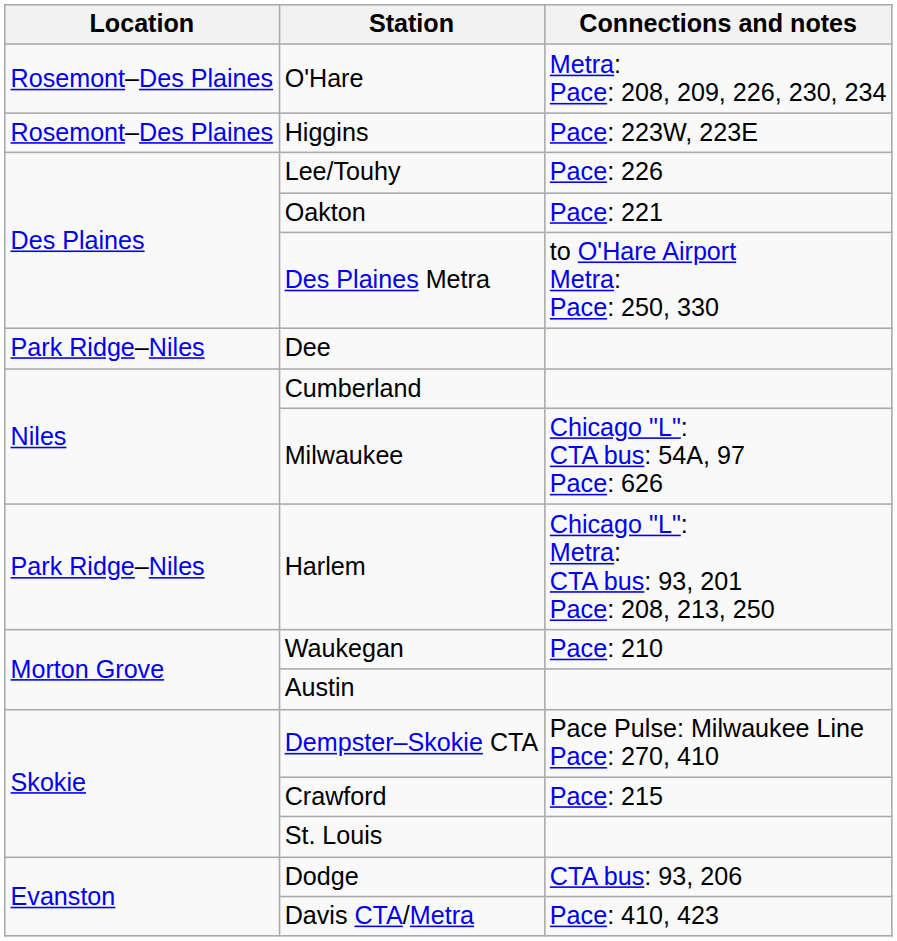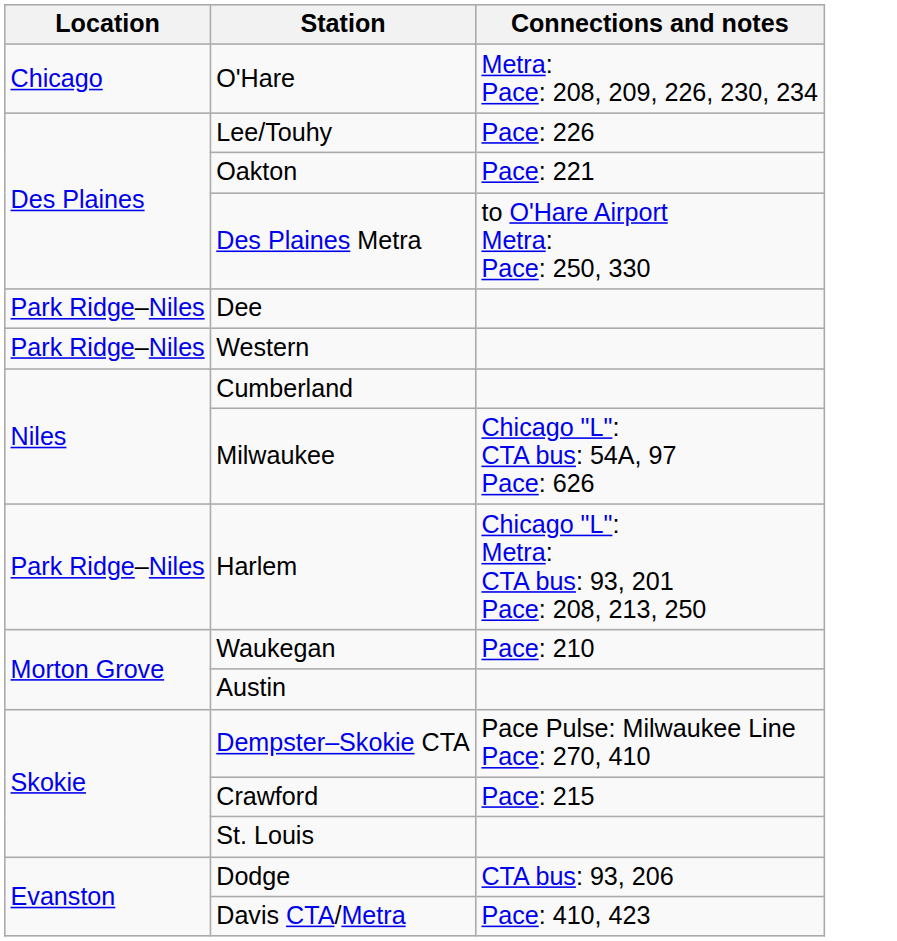 <table class="wikitable">
 <tr>
 <th>Location</th>
 <th>Station</th>
 <th>Connections and notes</th>
 </tr>
 <tr>
-<td><a href='#'>Rosemont</a>–<a href='#'>Des Plaines</a></td>
+<td><a href='#'>Chicago</a></td>
 <td>O'Hare</td>
 <td> <a href='#'>Metra</a>: <br> <a href='#'>Pace</a>: 208, 209, 226, 230, 234</td>
-</tr>
-<tr>
-<td><a href='#'>Rosemont</a>–<a href='#'>Des Plaines</a></td>
-<td>Higgins</td>
-<td> <a href='#'>Pace</a>: 223W, 223E</td>
 </tr>
 <tr>
 <td rowspan=3><a href='#'>Des Plaines</a></td>
 <td>Lee/Touhy</td>
 <td> <a href='#'>Pace</a>: 226</td>
 </tr>
 <tr>
 <td>Oakton</td>
 <td> <a href='#'>Pace</a>: 221</td>
 </tr>
 <tr>
 <td><a href='#'>Des Plaines</a> Metra</td>
 <td>  to  <a href='#'>O'Hare Airport</a><br>  <a href='#'>Metra</a>:  <br> <a href='#'>Pace</a>: 250, 330</td>
 </tr>
 <tr>
 <td><a href='#'>Park Ridge</a>–<a href='#'>Niles</a></td>
 <td>Dee</td>
+<td></td>
+</tr>
+<tr>
+<td><a href='#'>Park Ridge</a>–<a href='#'>Niles</a></td>
+<td>Western</td>
 <td></td>
 </tr>
 <tr>
 <td rowspan=2><a href='#'>Niles</a></td>
 <td>Cumberland</td>
 <td></td>
 </tr>
 <tr>
 <td>Milwaukee</td>
 <td> <a href='#'>Chicago "L"</a>: <br> <a href='#'>CTA bus</a>: 54A, 97 <br>  <a href='#'>Pace</a>: 626</td>
 </tr>
 <tr>
 <td><a href='#'>Park Ridge</a>–<a href='#'>Niles</a></td>
 <td>Harlem</td>
 <td> <a href='#'>Chicago "L"</a>:   <br>  <a href='#'>Metra</a>:   <br> <a href='#'>CTA bus</a>: 93, 201 <br>  <a href='#'>Pace</a>: 208, 213, 250</td>
 </tr>
 <tr>
 <td rowspan=2><a href='#'>Morton Grove</a></td>
 <td>Waukegan</td>
 <td> <a href='#'>Pace</a>: 210</td>
 </tr>
 <tr>
 <td>Austin</td>
 <td></td>
 </tr>
 <tr>
 <td rowspan=3><a href='#'>Skokie</a></td>
 <td><a href='#'>Dempster–Skokie</a> CTA</td>
 <td> Pace Pulse: Milwaukee Line <br>  <a href='#'>Pace</a>: 270, 410</td>
 </tr>
 <tr>
 <td>Crawford</td>
 <td> <a href='#'>Pace</a>: 215</td>
 </tr>
 <tr>
 <td>St. Louis</td>
 <td></td>
 </tr>
 <tr>
 <td rowspan=2><a href='#'>Evanston</a></td>
 <td>Dodge</td>
 <td> <a href='#'>CTA bus</a>: 93, 206</td>
 </tr>
 <tr>
 <td>Davis <a href='#'>CTA</a>/<a href='#'>Metra</a></td>
 <td> <a href='#'>Pace</a>: 410, 423</td>
 </tr>
 </table>
